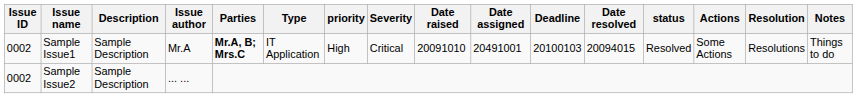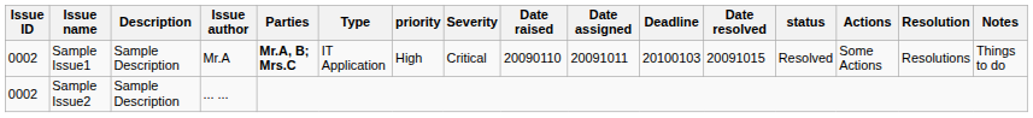 <table class="wikitable" border="1">
 <tr>
 <th>Issue ID</th>
 <th>Issue name</th>
 <th>Description</th>
 <th>Issue author</th>
 <th>Parties</th>
 <th>Type</th>
 <th>priority</th>
 <th>Severity</th>
 <th>Date raised</th>
 <th>Date assigned</th>
 <th>Deadline</th>
 <th>Date resolved</th>
 <th>status</th>
 <th>Actions</th>
 <th>Resolution</th>
 <th>Notes</th>
 </tr>
 <tr>
 <td>0002</td>
 <td>Sample Issue1</td>
 <td>Sample Description</td>
 <td>Mr.A</td>
 <td><strong>Mr.A, B; Mrs.C</strong></td>
 <td>IT Application</td>
 <td>High</td>
 <td>Critical</td>
-<td>20091010</td>
-<td>20491001</td>
+<td>20090110</td>
+<td>20091011</td>
 <td>20100103</td>
-<td>20094015</td>
+<td>20091015</td>
 <td>Resolved</td>
 <td>Some Actions</td>
 <td>Resolutions</td>
 <td>Things to do</td>
 </tr>
 <tr>
 <td>0002</td>
 <td>Sample Issue2</td>
 <td>Sample Description</td>
 <td>... ...</td>
 </tr>
 </table>
